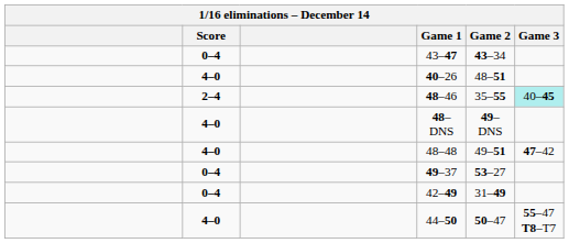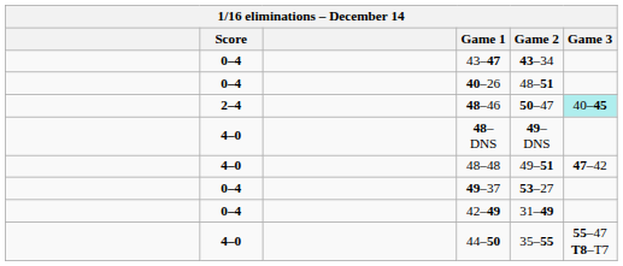 <table class="wikitable" style="text-align: center; font-size:90% ">
 <tr>
 <th colspan=8>1/16 eliminations – December 14</th>
 </tr>
 <tr>
 <th align="right" width="200"></th>
 <th width="60">Score</th>
 <th align="left" width="200"></th>
 <th width="50">Game 1</th>
 <th width="50">Game 2</th>
 <th width="50">Game 3</th>
 </tr>
 <tr>
 <td align=left></td>
 <td align=center><strong>0–4</strong></td>
 <td align=left><strong></strong></td>
 <td>43–<strong>47</strong></td>
 <td><strong>43</strong>–34</td>
 <td></td>
 </tr>
 <tr>
 <td align=left><strong></strong></td>
-<td align=center><strong>4–0</strong></td>
+<td align=center><strong>0–4</strong></td>
 <td align=left></td>
 <td><strong>40</strong>–26</td>
 <td>48–<strong>51</strong></td>
 <td></td>
 </tr>
 <tr>
 <td align=left></td>
 <td align=center><strong>2–4</strong></td>
 <td align=left><strong></strong></td>
 <td><strong>48</strong>–46</td>
-<td>35–<strong>55</strong></td>
+<td><strong>50</strong>–47</td>
 <td style="background: paleturquoise;">40–<strong>45</strong></td>
 </tr>
 <tr>
 <td align=left><strong></strong></td>
 <td align=center><strong>4–0</strong></td>
 <td align=left></td>
 <td><strong>48</strong>–DNS</td>
 <td><strong>49</strong>–DNS</td>
 <td></td>
 </tr>
 <tr>
 <td align=left><strong></strong></td>
 <td align=center><strong>4–0</strong></td>
 <td align=left></td>
 <td>48–48</td>
 <td>49–<strong>51</strong></td>
 <td><strong>47</strong>–42</td>
 </tr>
 <tr>
 <td align=left><strong></strong></td>
 <td align=center><strong>0–4</strong></td>
 <td align=left></td>
 <td><strong>49</strong>–37</td>
 <td><strong>53</strong>–27</td>
 <td></td>
 </tr>
 <tr>
 <td align=left></td>
 <td align=center><strong>0–4</strong></td>
 <td align=left><strong></strong></td>
 <td>42–<strong>49</strong></td>
 <td>31–<strong>49</strong></td>
 <td></td>
 </tr>
 <tr>
 <td align=left><strong></strong></td>
 <td align=center><strong>4–0</strong></td>
 <td align=left></td>
 <td>44–<strong>50</strong></td>
-<td><strong>50</strong>–47</td>
+<td>35–<strong>55</strong></td>
 <td><strong>55</strong>–47<br><strong>T8</strong>–T7</td>
 </tr>
 </table>
